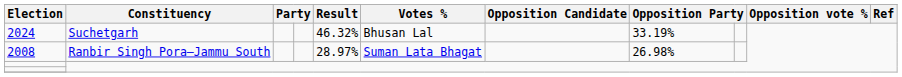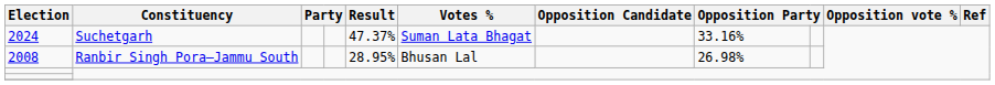 <table class="wikitable sortable">
 <tr>
 <th>Election</th>
 <th>Constituency</th>
 <th colspan="2">Party</th>
 <th>Result</th>
 <th>Votes %</th>
 <th>Opposition Candidate</th>
 <th colspan="2">Opposition Party</th>
 <th>Opposition vote %</th>
 <th>Ref</th>
 </tr>
 <tr>
 <td><a href='#'>2024</a></td>
 <td><a href='#'>Suchetgarh</a></td>
 <td></td>
 <td></td>
-<td>46.32%</td>
-<td>Bhusan Lal</td>
+<td>47.37%</td>
+<td><a href='#'>Suman Lata Bhagat</a></td>
 <td></td>
-<td>33.19%</td>
+<td>33.16%</td>
 <td></td>
 </tr>
 <tr>
 <td><a href='#'>2008</a></td>
 <td><a href='#'>Ranbir Singh Pora–Jammu South</a></td>
 <td></td>
 <td></td>
-<td>28.97%</td>
-<td><a href='#'>Suman Lata Bhagat</a></td>
+<td>28.95%</td>
+<td>Bhusan Lal</td>
 <td></td>
 <td>26.98%</td>
 <td></td>
 </tr>
 <tr>
 <td></td>
 </tr>
 <tr>
 <td></td>
 </tr>
 <tr>
 </tr>
 </table>
